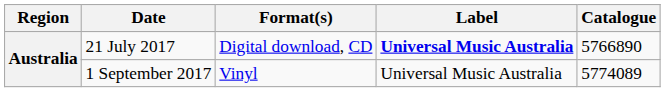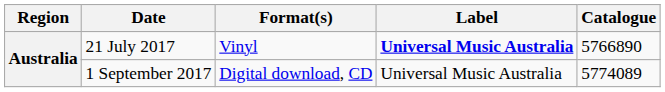 <table class="wikitable plainrowheaders">
 <tr>
 <th scope="col">Region</th>
 <th scope="col">Date</th>
 <th scope="col">Format(s)</th>
 <th scope="col">Label</th>
 <th scope="col">Catalogue</th>
 </tr>
 <tr>
 <th scope="row" rowspan="2">Australia</th>
 <td>21 July 2017</td>
-<td><a href='#'>Digital download</a>, <a href='#'>CD</a></td>
+<td><a href='#'>Vinyl</a></td>
 <td><strong><a href='#'>Universal Music Australia</a></strong></td>
 <td>5766890</td>
 </tr>
 <tr>
 <td>1 September 2017</td>
-<td><a href='#'>Vinyl</a></td>
+<td><a href='#'>Digital download</a>, <a href='#'>CD</a></td>
 <td>Universal Music Australia</td>
 <td>5774089</td>
 </tr>
 </table>
